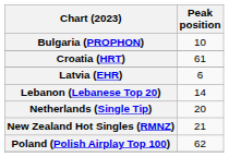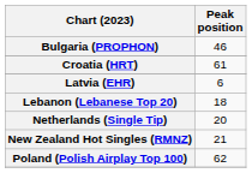 <table class="wikitable sortable plainrowheaders" style="text-align:center">
 <tr>
 <th scope="col">Chart (2023)</th>
 <th scope="col">Peak<br>position</th>
 </tr>
 <tr>
 <th scope="row">Bulgaria (<a href='#'>PROPHON</a>)</th>
-<td>10</td>
+<td>46</td>
 </tr>
 <tr>
 </tr>
 <tr>
 </tr>
 <tr>
 </tr>
 <tr>
 <th scope="row">Croatia (<a href='#'>HRT</a>)</th>
 <td>61</td>
 </tr>
 <tr>
 </tr>
 <tr>
 <th scope="row">Latvia (<a href='#'>EHR</a>)</th>
 <td>6</td>
 </tr>
 <tr>
 <th scope="row">Lebanon (<a href='#'>Lebanese Top 20</a>)</th>
-<td>14</td>
+<td>18</td>
 </tr>
 <tr>
 <th scope="row">Netherlands (<a href='#'>Single Tip</a>)</th>
 <td>20</td>
 </tr>
 <tr>
 <th scope="row">New Zealand Hot Singles (<a href='#'>RMNZ</a>)</th>
 <td>21</td>
 </tr>
 <tr>
 <th scope="row">Poland (<a href='#'>Polish Airplay Top 100</a>)</th>
 <td>62</td>
 </tr>
 <tr>
 </tr>
 <tr>
 </tr>
 </table>
